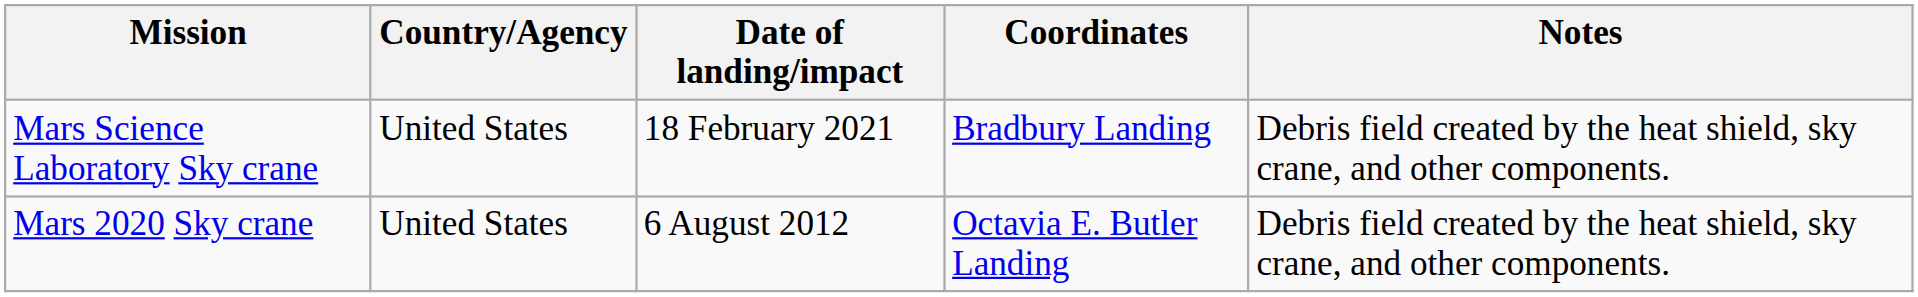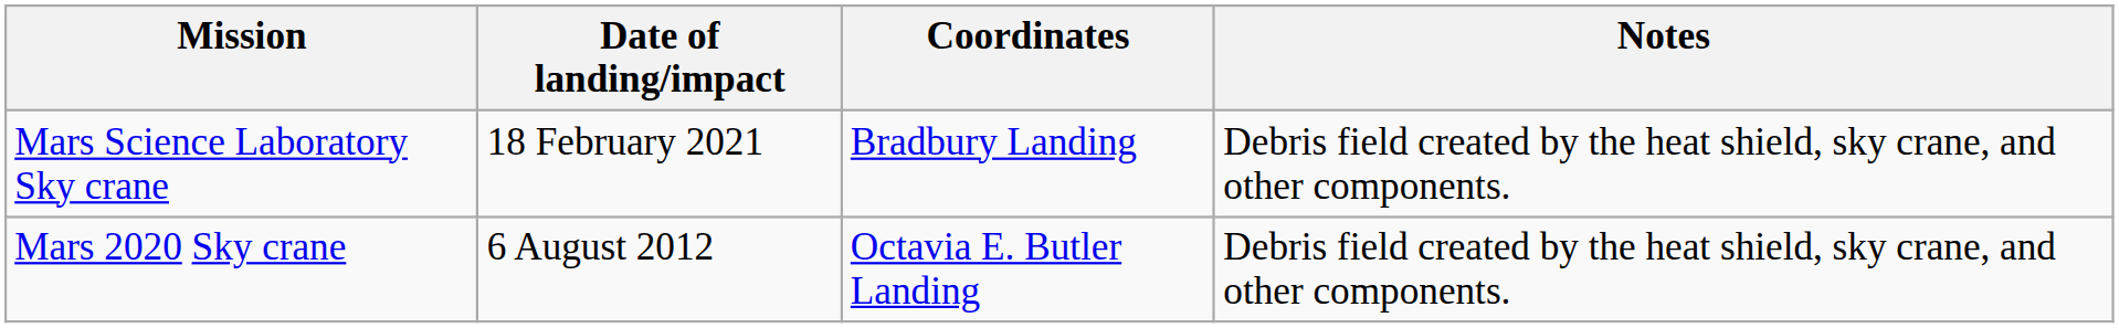 <table class="wikitable sortable sort-under">
 <tr valign="top">
 <th>Mission</th>
-<th>Country/Agency</th>
 <th>Date of landing/impact</th>
 <th>Coordinates</th>
 <th class=unsortable>Notes</th>
 </tr>
 <tr valign="top">
 <td><a href='#'>Mars Science Laboratory</a> <a href='#'>Sky crane</a></td>
-<td> United States</td>
 <td>18 February 2021</td>
 <td><a href='#'>Bradbury Landing</a><br></td>
 <td>Debris field created by the heat shield, sky crane, and other components.</td>
 </tr>
 <tr valign="top">
 <td><a href='#'>Mars 2020</a> <a href='#'>Sky crane</a></td>
-<td> United States</td>
 <td>6 August 2012</td>
 <td><a href='#'>Octavia E. Butler Landing</a><br></td>
 <td>Debris field created by the heat shield, sky crane, and other components.</td>
 </tr>
 </table>
